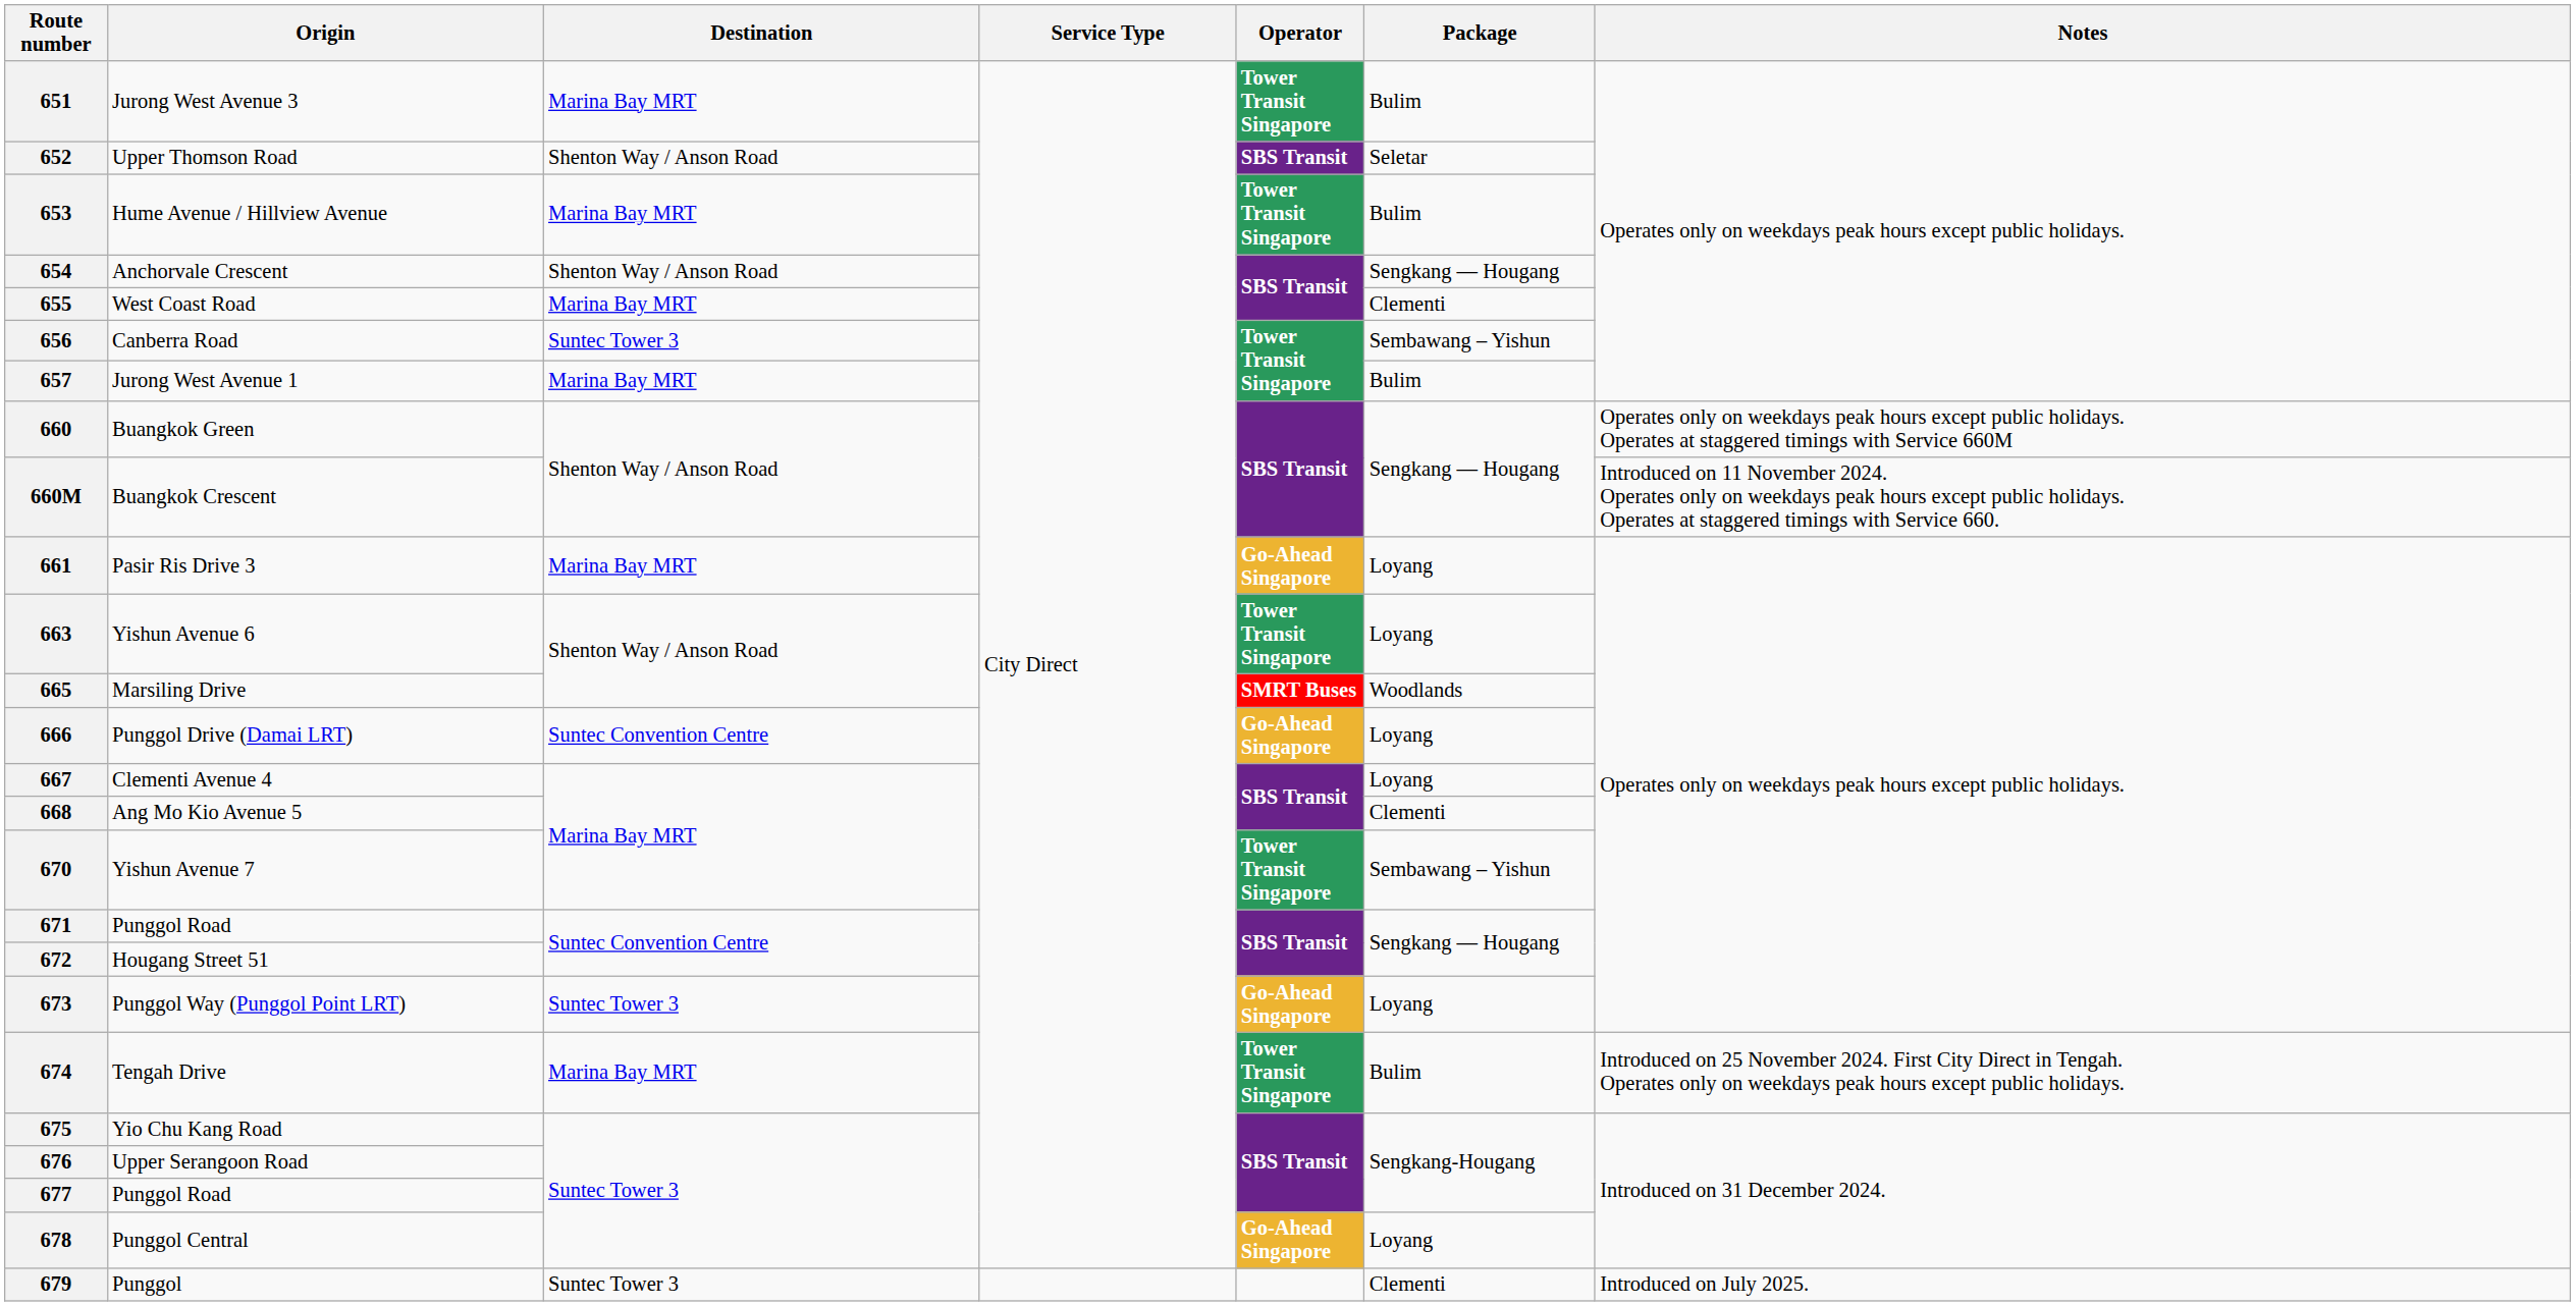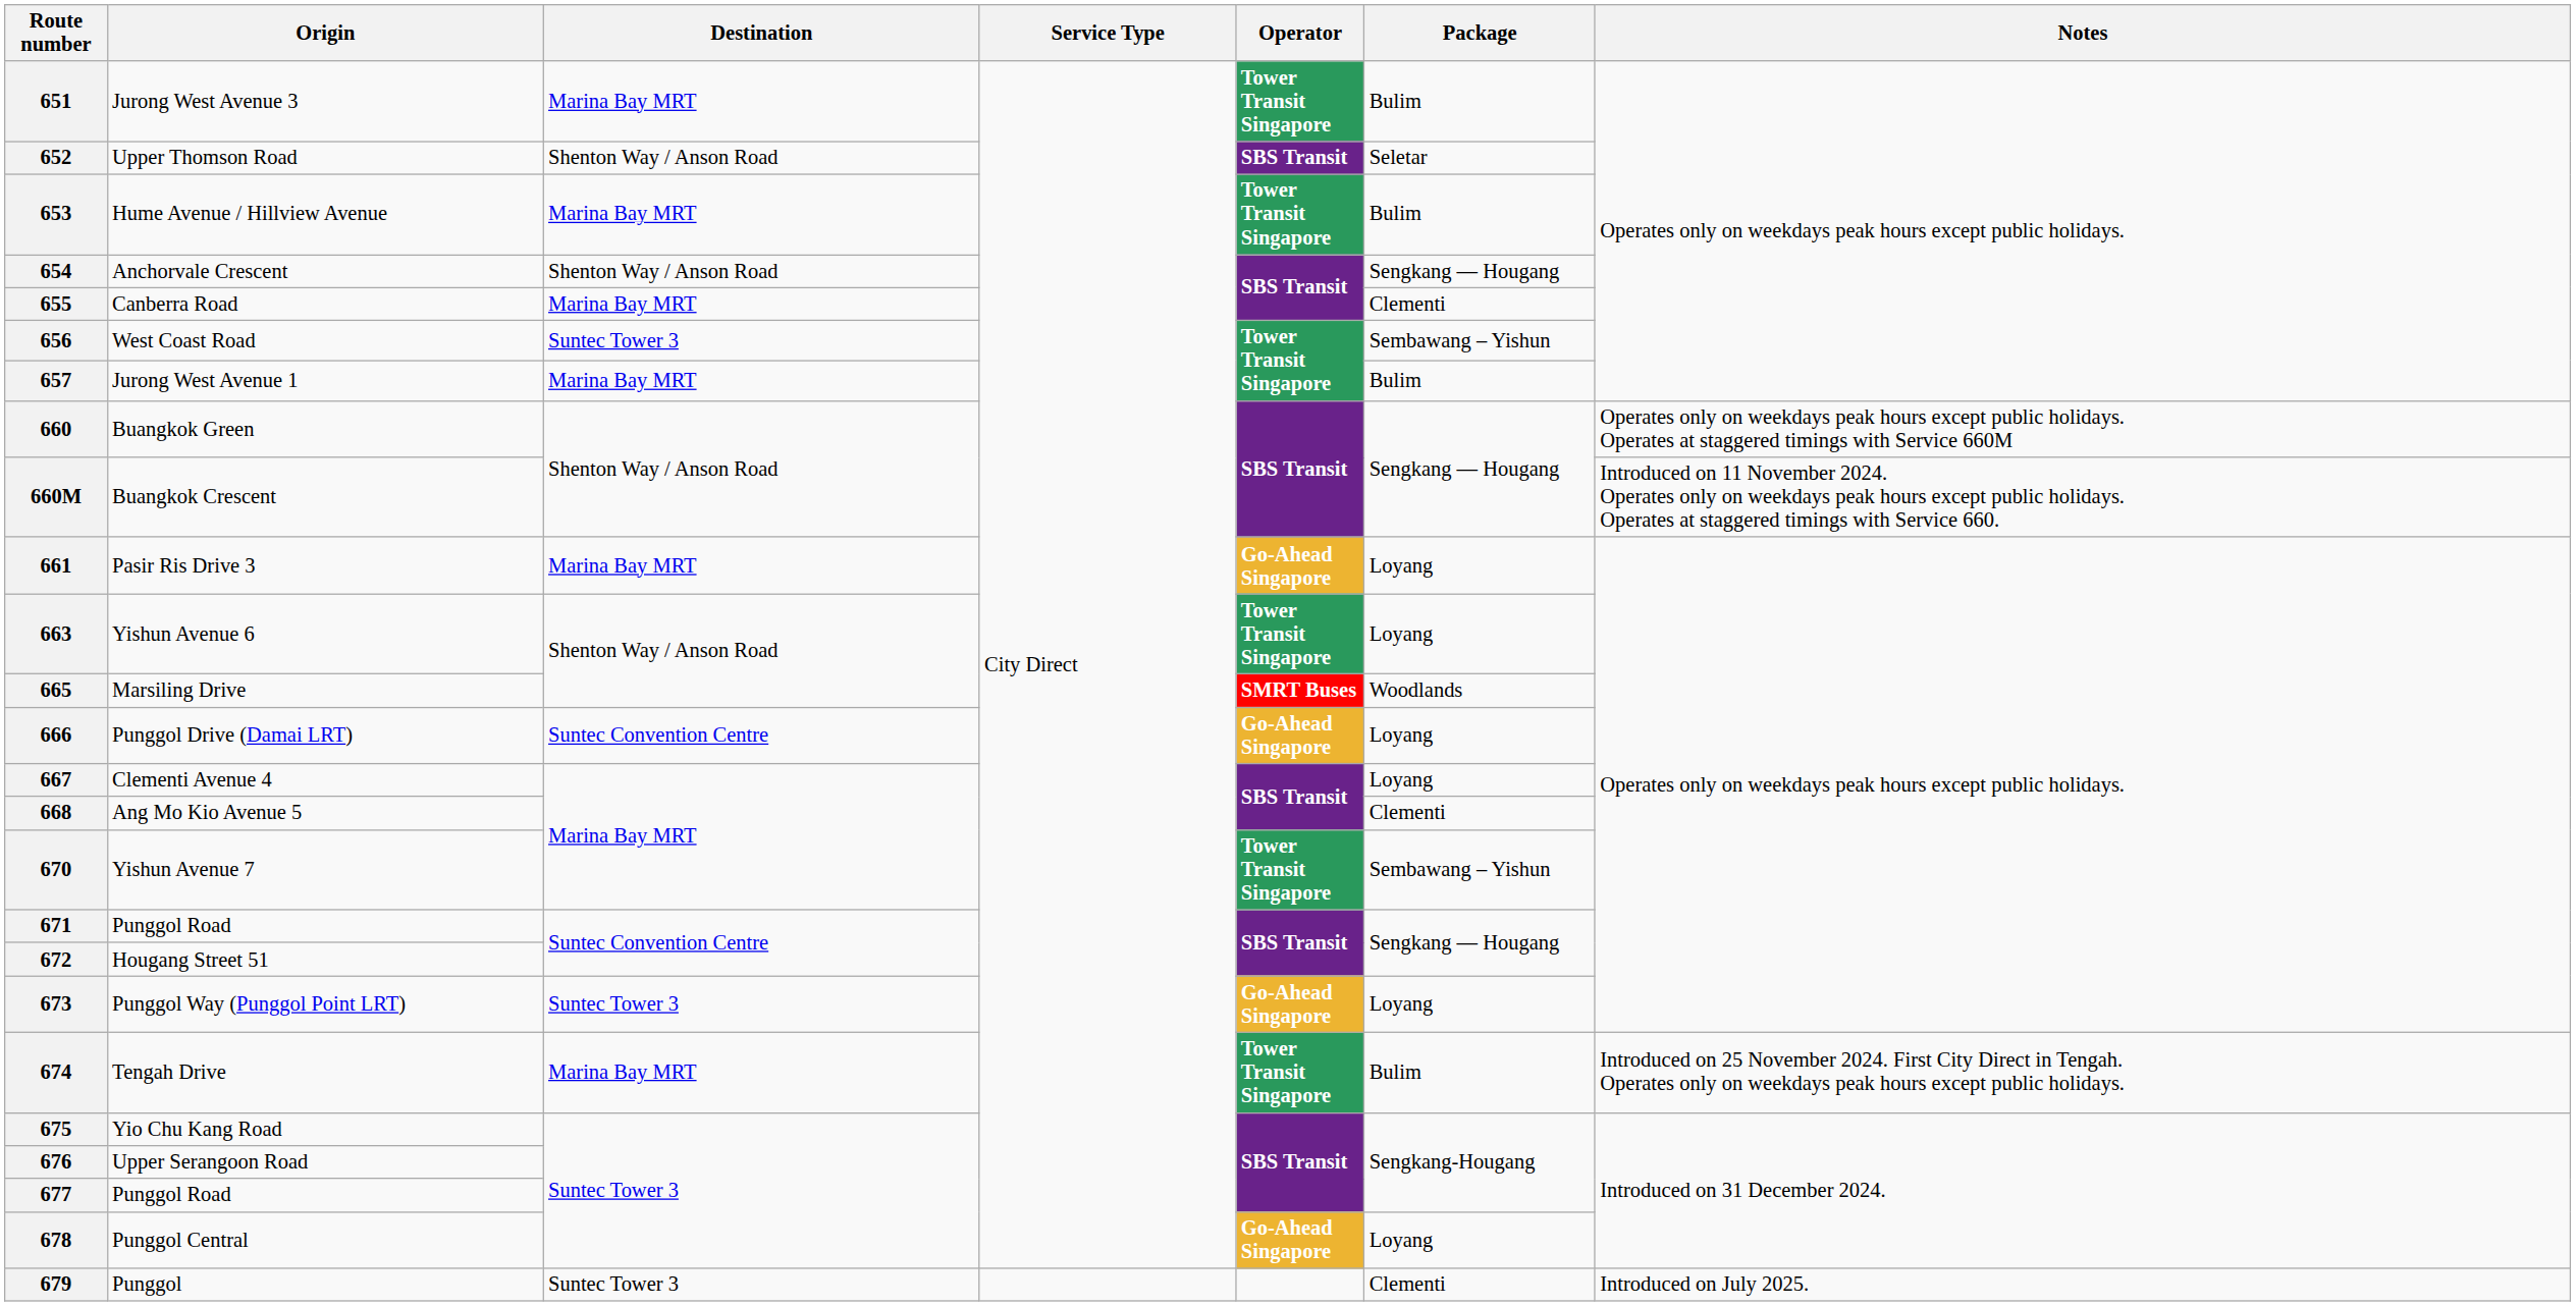 <table class="wikitable">
 <tr>
 <th style="width:4%;">Route<br>number</th>
 <th style="width:17%;">Origin</th>
 <th style="width:17%;">Destination</th>
 <th style="width:10%;">Service Type</th>
 <th style="width:5%;">Operator</th>
 <th style="width:9%;">Package</th>
 <th>Notes</th>
 </tr>
 <tr>
 <th>651</th>
 <td>Jurong West Avenue 3</td>
 <td><a href='#'>Marina Bay MRT</a></td>
 <td rowspan=24>City Direct</td>
 <td style="background-color: #29995c; color: white"><strong>Tower Transit Singapore</strong></td>
 <td>Bulim</td>
 <td rowspan="7">Operates only on weekdays peak hours except public holidays.</td>
 </tr>
 <tr>
 <th>652</th>
 <td>Upper Thomson Road</td>
 <td>Shenton Way / Anson Road</td>
 <td style="background-color:#69228A; color: white"><strong>SBS Transit</strong></td>
 <td>Seletar</td>
 </tr>
 <tr>
 <th>653</th>
 <td>Hume Avenue / Hillview Avenue</td>
 <td><a href='#'>Marina Bay MRT</a></td>
 <td style="background-color: #29995c; color: white"><strong>Tower Transit Singapore</strong></td>
 <td>Bulim</td>
 </tr>
 <tr>
 <th>654</th>
 <td>Anchorvale Crescent</td>
 <td>Shenton Way / Anson Road</td>
 <td rowspan="2" style="background-color:#69228A; color: white"><strong>SBS Transit</strong></td>
 <td>Sengkang — Hougang</td>
 </tr>
 <tr>
 <th>655</th>
-<td>West Coast Road</td>
+<td>Canberra Road</td>
 <td><a href='#'>Marina Bay MRT</a></td>
 <td>Clementi</td>
 </tr>
 <tr>
 <th>656</th>
-<td>Canberra Road</td>
+<td>West Coast Road</td>
 <td><a href='#'>Suntec Tower 3</a></td>
 <td rowspan="2" style="background-color: #29995c; color: white"><strong>Tower Transit Singapore</strong></td>
 <td>Sembawang – Yishun</td>
 </tr>
 <tr>
 <th>657</th>
 <td>Jurong West Avenue 1</td>
 <td><a href='#'>Marina Bay MRT</a></td>
 <td>Bulim</td>
 </tr>
 <tr>
 <th>660</th>
 <td>Buangkok Green</td>
 <td rowspan=2>Shenton Way / Anson Road</td>
 <td rowspan=2 style="background-color:#69228A; color: white"><strong>SBS Transit</strong></td>
 <td rowspan=2>Sengkang — Hougang</td>
 <td>Operates only on weekdays peak hours except public holidays.<br>Operates at staggered timings with Service 660M</td>
 </tr>
 <tr>
 <th>660M</th>
 <td>Buangkok Crescent</td>
 <td>Introduced on 11 November 2024.<br>Operates only on weekdays peak hours except public holidays.<br>Operates at staggered timings with Service 660.</td>
 </tr>
 <tr>
 <th>661</th>
 <td>Pasir Ris Drive 3</td>
 <td><a href='#'>Marina Bay MRT</a></td>
 <td style="background-color:#EDB431; color: white"><strong>Go-Ahead Singapore</strong></td>
 <td>Loyang</td>
 <td rowspan="10">Operates only on weekdays peak hours except public holidays.</td>
 </tr>
 <tr>
 <th>663</th>
 <td>Yishun Avenue 6</td>
 <td rowspan=2>Shenton Way / Anson Road</td>
 <td style="background-color: #29995c; color: white"><strong>Tower Transit Singapore</strong></td>
 <td>Loyang</td>
 </tr>
 <tr>
 <th>665</th>
 <td>Marsiling Drive</td>
 <td style="background-color:#ff0000; color: white"><strong>SMRT Buses</strong></td>
 <td>Woodlands</td>
 </tr>
 <tr>
 <th>666</th>
 <td>Punggol Drive (<a href='#'>Damai LRT</a>)</td>
 <td><a href='#'>Suntec Convention Centre</a></td>
 <td style="background-color:#EDB431; color: white"><strong>Go-Ahead Singapore</strong></td>
 <td>Loyang</td>
 </tr>
 <tr>
 <th>667</th>
 <td>Clementi Avenue 4</td>
 <td rowspan="3"><a href='#'>Marina Bay MRT</a></td>
 <td rowspan="2" style="background-color:#69228A; color: white"><strong>SBS Transit</strong></td>
 <td>Loyang</td>
 </tr>
 <tr>
 <th>668</th>
 <td>Ang Mo Kio Avenue 5</td>
 <td>Clementi</td>
 </tr>
 <tr>
 <th>670</th>
 <td>Yishun Avenue 7</td>
 <td style="background-color: #29995c; color: white"><strong>Tower Transit Singapore</strong></td>
 <td>Sembawang – Yishun</td>
 </tr>
 <tr>
 <th>671</th>
 <td>Punggol Road</td>
 <td rowspan="2"><a href='#'>Suntec Convention Centre</a></td>
 <td rowspan="2" style="background-color:#69228A; color: white"><strong>SBS Transit</strong></td>
 <td rowspan="2">Sengkang — Hougang</td>
 </tr>
 <tr>
 <th>672</th>
 <td>Hougang Street 51</td>
 </tr>
 <tr>
 <th>673</th>
 <td>Punggol Way (<a href='#'>Punggol Point LRT</a>)</td>
 <td><a href='#'>Suntec Tower 3</a></td>
 <td style="background-color:#EDB431; color: white"><strong>Go-Ahead Singapore</strong></td>
 <td>Loyang</td>
 </tr>
 <tr>
 <th>674</th>
 <td>Tengah Drive</td>
 <td><a href='#'>Marina Bay MRT</a></td>
 <td style="background-color: #29995c; color: white"><strong>Tower Transit Singapore</strong></td>
 <td>Bulim</td>
 <td>Introduced on 25 November 2024. First City Direct in Tengah.<br>Operates only on weekdays peak hours except public holidays.</td>
 </tr>
 <tr>
 <th>675</th>
 <td>Yio Chu Kang Road</td>
 <td rowspan="4"><a href='#'>Suntec Tower 3</a></td>
 <td rowspan="3" style="background-color:#69228A; color: white"><strong>SBS Transit</strong></td>
 <td rowspan=3>Sengkang-Hougang</td>
 <td rowspan=4>Introduced on 31 December 2024.</td>
 </tr>
 <tr>
 <th>676</th>
 <td>Upper Serangoon Road</td>
 </tr>
 <tr>
 <th>677</th>
 <td>Punggol Road</td>
 </tr>
 <tr>
 <th>678</th>
 <td>Punggol Central</td>
 <td style="background-color:#EDB431; color: white"><strong>Go-Ahead Singapore</strong></td>
 <td>Loyang</td>
 </tr>
 <tr>
 <th>679</th>
 <td>Punggol</td>
 <td>Suntec Tower 3</td>
 <td></td>
 <td></td>
 <td>Clementi</td>
 <td>Introduced on July 2025.</td>
 </tr>
 </table>
